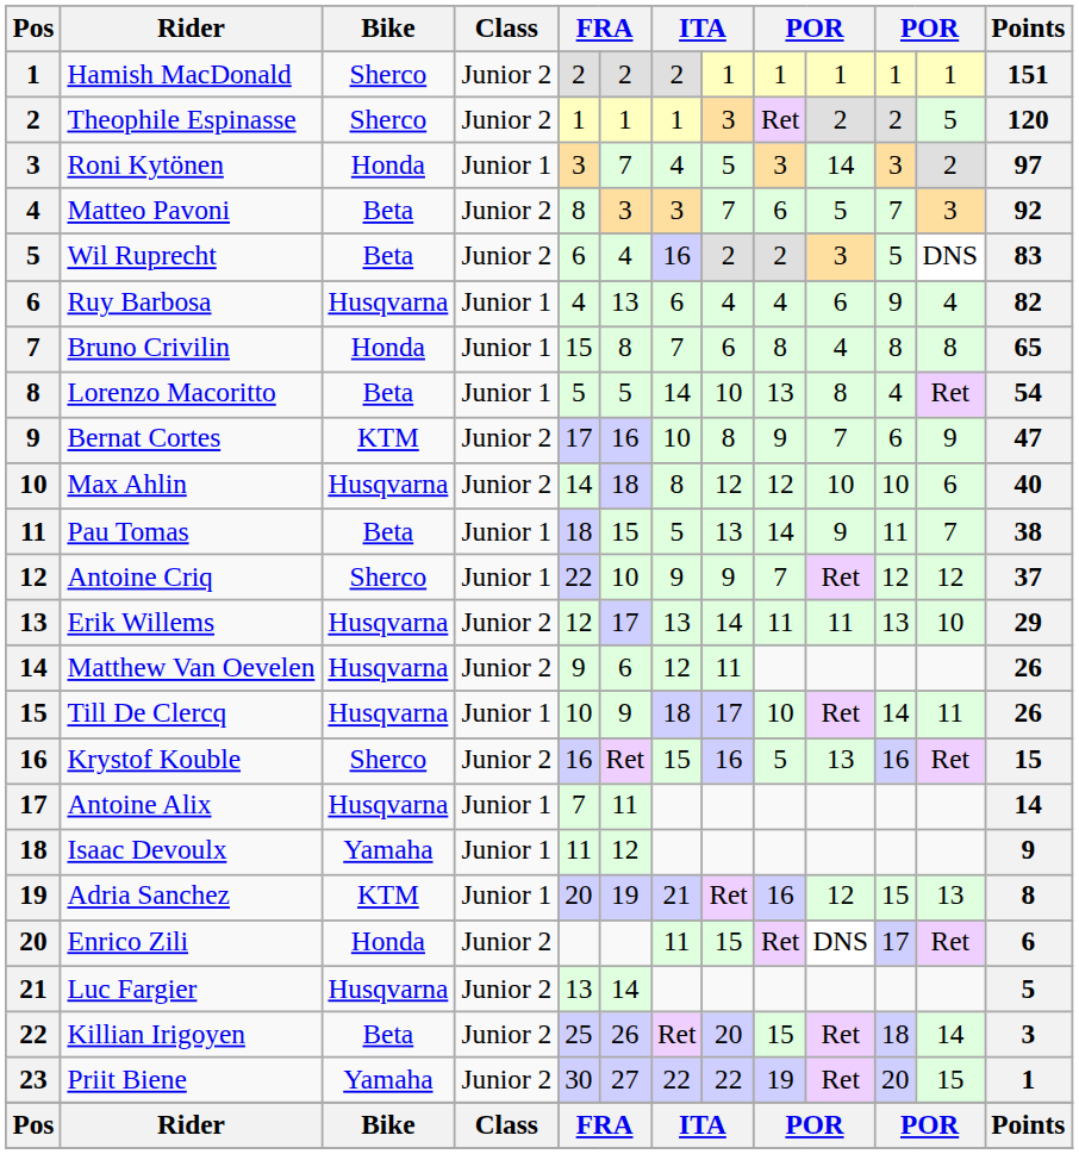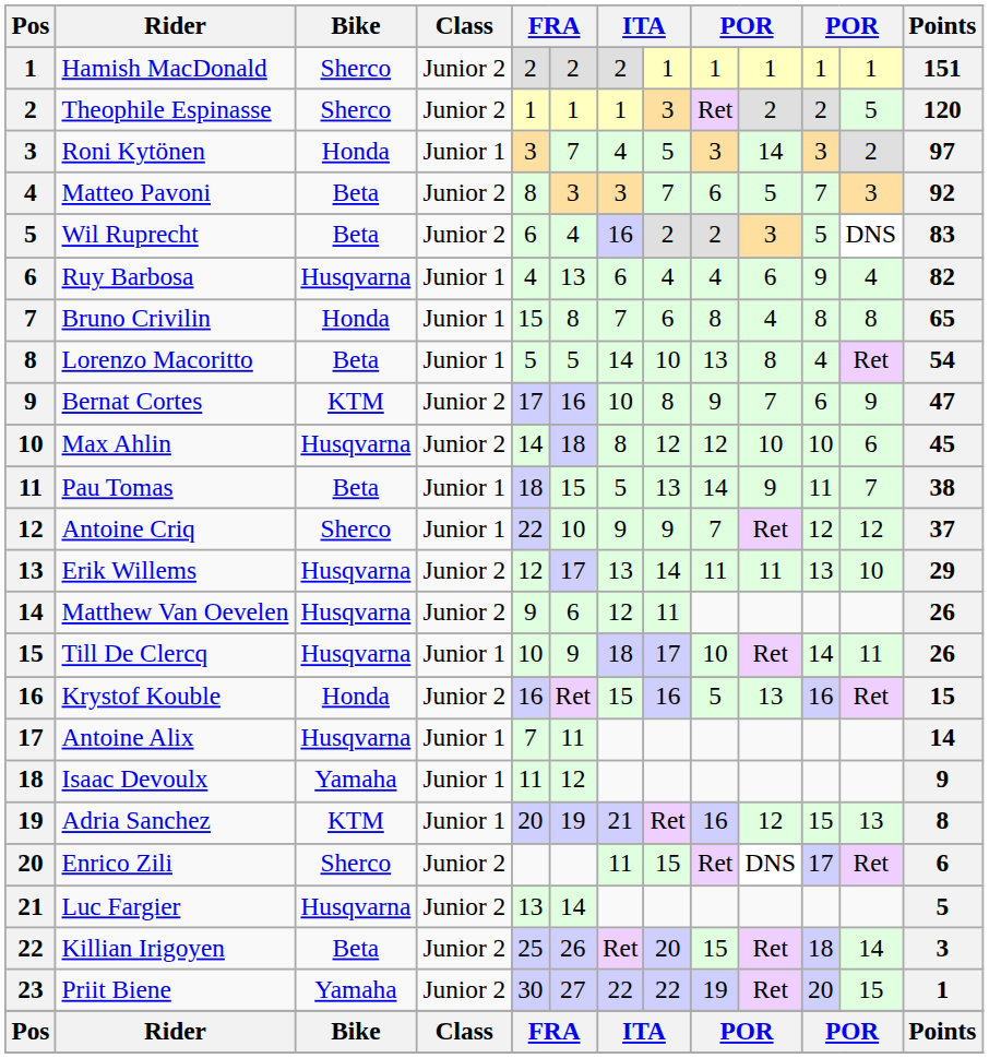 <table class="wikitable" style="font-size: 80%; text-align:center">
 <tr valign="top">
 <th valign="middle">Pos</th>
 <th valign="middle">Rider</th>
 <th valign="middle">Bike</th>
 <th valign="middle">Class</th>
 <th colspan=2><a href='#'>FRA</a><br></th>
 <th colspan=2><a href='#'>ITA</a><br></th>
 <th colspan=2><a href='#'>POR</a><br></th>
 <th colspan=2><a href='#'>POR</a><br></th>
 <th valign="middle">Points</th>
 </tr>
 <tr>
 <th>1</th>
 <td align=left> <a href='#'>Hamish MacDonald</a></td>
 <td><a href='#'>Sherco</a></td>
 <td>Junior 2</td>
 <td style="background:#dfdfdf;">2</td>
 <td style="background:#dfdfdf;">2</td>
 <td style="background:#dfdfdf;">2</td>
 <td style="background:#ffffbf;">1</td>
 <td style="background:#ffffbf;">1</td>
 <td style="background:#ffffbf;">1</td>
 <td style="background:#ffffbf;">1</td>
 <td style="background:#ffffbf;">1</td>
 <th>151</th>
 </tr>
 <tr>
 <th>2</th>
 <td align=left> <a href='#'>Theophile Espinasse</a></td>
 <td><a href='#'>Sherco</a></td>
 <td>Junior 2</td>
 <td style="background:#ffffbf;">1</td>
 <td style="background:#ffffbf;">1</td>
 <td style="background:#ffffbf;">1</td>
 <td style="background:#ffdf9f;">3</td>
 <td style="background:#efcfff;">Ret</td>
 <td style="background:#dfdfdf;">2</td>
 <td style="background:#dfdfdf;">2</td>
 <td style="background:#dfffdf;">5</td>
 <th>120</th>
 </tr>
 <tr>
 <th>3</th>
 <td align=left> <a href='#'>Roni Kytönen</a></td>
 <td><a href='#'>Honda</a></td>
 <td>Junior 1</td>
 <td style="background:#ffdf9f;">3</td>
 <td style="background:#dfffdf;">7</td>
 <td style="background:#dfffdf;">4</td>
 <td style="background:#dfffdf;">5</td>
 <td style="background:#ffdf9f;">3</td>
 <td style="background:#dfffdf;">14</td>
 <td style="background:#ffdf9f;">3</td>
 <td style="background:#dfdfdf;">2</td>
 <th>97</th>
 </tr>
 <tr>
 <th>4</th>
 <td align=left> <a href='#'>Matteo Pavoni</a></td>
 <td><a href='#'>Beta</a></td>
 <td>Junior 2</td>
 <td style="background:#dfffdf;">8</td>
 <td style="background:#ffdf9f;">3</td>
 <td style="background:#ffdf9f;">3</td>
 <td style="background:#dfffdf;">7</td>
 <td style="background:#dfffdf;">6</td>
 <td style="background:#dfffdf;">5</td>
 <td style="background:#dfffdf;">7</td>
 <td style="background:#ffdf9f;">3</td>
 <th>92</th>
 </tr>
 <tr>
 <th>5</th>
 <td align=left> <a href='#'>Wil Ruprecht</a></td>
 <td><a href='#'>Beta</a></td>
 <td>Junior 2</td>
 <td style="background:#dfffdf;">6</td>
 <td style="background:#dfffdf;">4</td>
 <td style="background:#cfcfff;">16</td>
 <td style="background:#dfdfdf;">2</td>
 <td style="background:#dfdfdf;">2</td>
 <td style="background:#ffdf9f;">3</td>
 <td style="background:#dfffdf;">5</td>
 <td style="background:#ffffff;">DNS</td>
 <th>83</th>
 </tr>
 <tr>
 <th>6</th>
 <td align=left> <a href='#'>Ruy Barbosa</a></td>
 <td><a href='#'>Husqvarna</a></td>
 <td>Junior 1</td>
 <td style="background:#dfffdf;">4</td>
 <td style="background:#dfffdf;">13</td>
 <td style="background:#dfffdf;">6</td>
 <td style="background:#dfffdf;">4</td>
 <td style="background:#dfffdf;">4</td>
 <td style="background:#dfffdf;">6</td>
 <td style="background:#dfffdf;">9</td>
 <td style="background:#dfffdf;">4</td>
 <th>82</th>
 </tr>
 <tr>
 <th>7</th>
 <td align=left> <a href='#'>Bruno Crivilin</a></td>
 <td><a href='#'>Honda</a></td>
 <td>Junior 1</td>
 <td style="background:#dfffdf;">15</td>
 <td style="background:#dfffdf;">8</td>
 <td style="background:#dfffdf;">7</td>
 <td style="background:#dfffdf;">6</td>
 <td style="background:#dfffdf;">8</td>
 <td style="background:#dfffdf;">4</td>
 <td style="background:#dfffdf;">8</td>
 <td style="background:#dfffdf;">8</td>
 <th>65</th>
 </tr>
 <tr>
 <th>8</th>
 <td align=left> <a href='#'>Lorenzo Macoritto</a></td>
 <td><a href='#'>Beta</a></td>
 <td>Junior 1</td>
 <td style="background:#dfffdf;">5</td>
 <td style="background:#dfffdf;">5</td>
 <td style="background:#dfffdf;">14</td>
 <td style="background:#dfffdf;">10</td>
 <td style="background:#dfffdf;">13</td>
 <td style="background:#dfffdf;">8</td>
 <td style="background:#dfffdf;">4</td>
 <td style="background:#efcfff;">Ret</td>
 <th>54</th>
 </tr>
 <tr>
 <th>9</th>
 <td align=left> <a href='#'>Bernat Cortes</a></td>
 <td><a href='#'>KTM</a></td>
 <td>Junior 2</td>
 <td style="background:#cfcfff;">17</td>
 <td style="background:#cfcfff;">16</td>
 <td style="background:#dfffdf;">10</td>
 <td style="background:#dfffdf;">8</td>
 <td style="background:#dfffdf;">9</td>
 <td style="background:#dfffdf;">7</td>
 <td style="background:#dfffdf;">6</td>
 <td style="background:#dfffdf;">9</td>
 <th>47</th>
 </tr>
 <tr>
 <th>10</th>
 <td align=left> <a href='#'>Max Ahlin</a></td>
 <td><a href='#'>Husqvarna</a></td>
 <td>Junior 2</td>
 <td style="background:#dfffdf;">14</td>
 <td style="background:#cfcfff;">18</td>
 <td style="background:#dfffdf;">8</td>
 <td style="background:#dfffdf;">12</td>
 <td style="background:#dfffdf;">12</td>
 <td style="background:#dfffdf;">10</td>
 <td style="background:#dfffdf;">10</td>
 <td style="background:#dfffdf;">6</td>
-<th>40</th>
+<th>45</th>
 </tr>
 <tr>
 <th>11</th>
 <td align=left> <a href='#'>Pau Tomas</a></td>
 <td><a href='#'>Beta</a></td>
 <td>Junior 1</td>
 <td style="background:#cfcfff;">18</td>
 <td style="background:#dfffdf;">15</td>
 <td style="background:#dfffdf;">5</td>
 <td style="background:#dfffdf;">13</td>
 <td style="background:#dfffdf;">14</td>
 <td style="background:#dfffdf;">9</td>
 <td style="background:#dfffdf;">11</td>
 <td style="background:#dfffdf;">7</td>
 <th>38</th>
 </tr>
 <tr>
 <th>12</th>
 <td align=left> <a href='#'>Antoine Criq</a></td>
 <td><a href='#'>Sherco</a></td>
 <td>Junior 1</td>
 <td style="background:#cfcfff;">22</td>
 <td style="background:#dfffdf;">10</td>
 <td style="background:#dfffdf;">9</td>
 <td style="background:#dfffdf;">9</td>
 <td style="background:#dfffdf;">7</td>
 <td style="background:#efcfff;">Ret</td>
 <td style="background:#dfffdf;">12</td>
 <td style="background:#dfffdf;">12</td>
 <th>37</th>
 </tr>
 <tr>
 <th>13</th>
 <td align=left> <a href='#'>Erik Willems</a></td>
 <td><a href='#'>Husqvarna</a></td>
 <td>Junior 2</td>
 <td style="background:#dfffdf;">12</td>
 <td style="background:#cfcfff;">17</td>
 <td style="background:#dfffdf;">13</td>
 <td style="background:#dfffdf;">14</td>
 <td style="background:#dfffdf;">11</td>
 <td style="background:#dfffdf;">11</td>
 <td style="background:#dfffdf;">13</td>
 <td style="background:#dfffdf;">10</td>
 <th>29</th>
 </tr>
 <tr>
 <th>14</th>
 <td align=left> <a href='#'>Matthew Van Oevelen</a></td>
 <td><a href='#'>Husqvarna</a></td>
 <td>Junior 2</td>
 <td style="background:#dfffdf;">9</td>
 <td style="background:#dfffdf;">6</td>
 <td style="background:#dfffdf;">12</td>
 <td style="background:#dfffdf;">11</td>
 <td></td>
 <td></td>
 <td></td>
 <td></td>
 <th>26</th>
 </tr>
 <tr>
 <th>15</th>
 <td align=left> <a href='#'>Till De Clercq</a></td>
 <td><a href='#'>Husqvarna</a></td>
 <td>Junior 1</td>
 <td style="background:#dfffdf;">10</td>
 <td style="background:#dfffdf;">9</td>
 <td style="background:#cfcfff;">18</td>
 <td style="background:#cfcfff;">17</td>
 <td style="background:#dfffdf;">10</td>
 <td style="background:#efcfff;">Ret</td>
 <td style="background:#dfffdf;">14</td>
 <td style="background:#dfffdf;">11</td>
 <th>26</th>
 </tr>
 <tr>
 <th>16</th>
 <td align=left> <a href='#'>Krystof Kouble</a></td>
-<td><a href='#'>Sherco</a></td>
+<td><a href='#'>Honda</a></td>
 <td>Junior 2</td>
 <td style="background:#cfcfff;">16</td>
 <td style="background:#efcfff;">Ret</td>
 <td style="background:#dfffdf;">15</td>
 <td style="background:#cfcfff;">16</td>
 <td style="background:#dfffdf;">5</td>
 <td style="background:#dfffdf;">13</td>
 <td style="background:#cfcfff;">16</td>
 <td style="background:#efcfff;">Ret</td>
 <th>15</th>
 </tr>
 <tr>
 <th>17</th>
 <td align=left> <a href='#'>Antoine Alix</a></td>
 <td><a href='#'>Husqvarna</a></td>
 <td>Junior 1</td>
 <td style="background:#dfffdf;">7</td>
 <td style="background:#dfffdf;">11</td>
 <td></td>
 <td></td>
 <td></td>
 <td></td>
 <td></td>
 <td></td>
 <th>14</th>
 </tr>
 <tr>
 <th>18</th>
 <td align=left> <a href='#'>Isaac Devoulx</a></td>
 <td><a href='#'>Yamaha</a></td>
 <td>Junior 1</td>
 <td style="background:#dfffdf;">11</td>
 <td style="background:#dfffdf;">12</td>
 <td></td>
 <td></td>
 <td></td>
 <td></td>
 <td></td>
 <td></td>
 <th>9</th>
 </tr>
 <tr>
 <th>19</th>
 <td align=left> <a href='#'>Adria Sanchez</a></td>
 <td><a href='#'>KTM</a></td>
 <td>Junior 1</td>
 <td style="background:#cfcfff;">20</td>
 <td style="background:#cfcfff;">19</td>
 <td style="background:#cfcfff;">21</td>
 <td style="background:#efcfff;">Ret</td>
 <td style="background:#cfcfff;">16</td>
 <td style="background:#dfffdf;">12</td>
 <td style="background:#dfffdf;">15</td>
 <td style="background:#dfffdf;">13</td>
 <th>8</th>
 </tr>
 <tr>
 <th>20</th>
 <td align=left> <a href='#'>Enrico Zili</a></td>
-<td><a href='#'>Honda</a></td>
+<td><a href='#'>Sherco</a></td>
 <td>Junior 2</td>
 <td></td>
 <td></td>
 <td style="background:#dfffdf;">11</td>
 <td style="background:#dfffdf;">15</td>
 <td style="background:#efcfff;">Ret</td>
 <td style="background:#ffffff;">DNS</td>
 <td style="background:#cfcfff;">17</td>
 <td style="background:#efcfff;">Ret</td>
 <th>6</th>
 </tr>
 <tr>
 <th>21</th>
 <td align=left> <a href='#'>Luc Fargier</a></td>
 <td><a href='#'>Husqvarna</a></td>
 <td>Junior 2</td>
 <td style="background:#dfffdf;">13</td>
 <td style="background:#dfffdf;">14</td>
 <td></td>
 <td></td>
 <td></td>
 <td></td>
 <td></td>
 <td></td>
 <th>5</th>
 </tr>
 <tr>
 <th>22</th>
 <td align=left> <a href='#'>Killian Irigoyen</a></td>
 <td><a href='#'>Beta</a></td>
 <td>Junior 2</td>
 <td style="background:#cfcfff;">25</td>
 <td style="background:#cfcfff;">26</td>
 <td style="background:#efcfff;">Ret</td>
 <td style="background:#cfcfff;">20</td>
 <td style="background:#dfffdf;">15</td>
 <td style="background:#efcfff;">Ret</td>
 <td style="background:#cfcfff;">18</td>
 <td style="background:#dfffdf;">14</td>
 <th>3</th>
 </tr>
 <tr>
 <th>23</th>
 <td align=left> <a href='#'>Priit Biene</a></td>
 <td><a href='#'>Yamaha</a></td>
 <td>Junior 2</td>
 <td style="background:#cfcfff;">30</td>
 <td style="background:#cfcfff;">27</td>
 <td style="background:#cfcfff;">22</td>
 <td style="background:#cfcfff;">22</td>
 <td style="background:#cfcfff;">19</td>
 <td style="background:#efcfff;">Ret</td>
 <td style="background:#cfcfff;">20</td>
 <td style="background:#dfffdf;">15</td>
 <th>1</th>
 </tr>
 <tr>
 </tr>
 <tr valign="top">
 <th valign="middle">Pos</th>
 <th valign="middle">Rider</th>
 <th valign="middle">Bike</th>
 <th valign="middle">Class</th>
 <th colspan=2><a href='#'>FRA</a><br></th>
 <th colspan=2><a href='#'>ITA</a><br></th>
 <th colspan=2><a href='#'>POR</a><br></th>
 <th colspan=2><a href='#'>POR</a><br></th>
 <th valign="middle">Points</th>
 </tr>
 <tr>
 </tr>
 </table>
